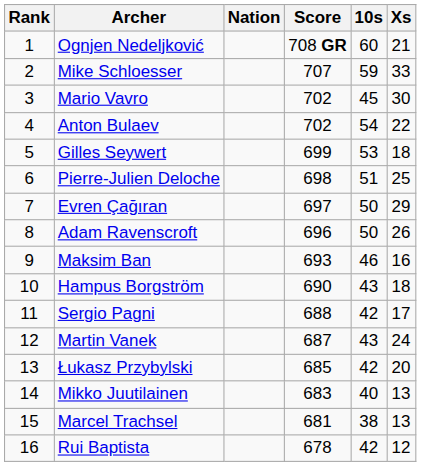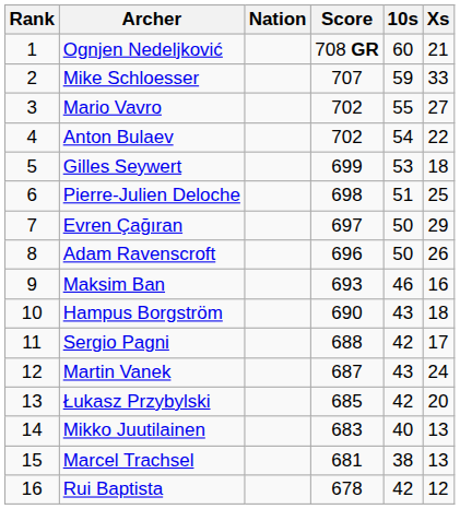 <table class="wikitable sortable" style="text-align:center">
 <tr>
 <th>Rank</th>
 <th>Archer</th>
 <th>Nation</th>
 <th>Score</th>
 <th>10s</th>
 <th>Xs</th>
 </tr>
 <tr>
 <td>1</td>
 <td align="left"><a href='#'>Ognjen Nedeljković</a></td>
 <td align="left"></td>
 <td>708 <strong>GR</strong></td>
 <td>60</td>
 <td>21</td>
 </tr>
 <tr>
 <td>2</td>
 <td align="left"><a href='#'>Mike Schloesser</a></td>
 <td align="left"></td>
 <td>707</td>
 <td>59</td>
 <td>33</td>
 </tr>
 <tr>
 <td>3</td>
 <td align="left"><a href='#'>Mario Vavro</a></td>
 <td align="left"></td>
 <td>702</td>
-<td>45</td>
-<td>30</td>
+<td>55</td>
+<td>27</td>
 </tr>
 <tr>
 <td>4</td>
 <td align="left"><a href='#'>Anton Bulaev</a></td>
 <td align="left"></td>
 <td>702</td>
 <td>54</td>
 <td>22</td>
 </tr>
 <tr>
 <td>5</td>
 <td align="left"><a href='#'>Gilles Seywert</a></td>
 <td align="left"></td>
 <td>699</td>
 <td>53</td>
 <td>18</td>
 </tr>
 <tr>
 <td>6</td>
 <td align="left"><a href='#'>Pierre-Julien Deloche</a></td>
 <td align="left"></td>
 <td>698</td>
 <td>51</td>
 <td>25</td>
 </tr>
 <tr>
 <td>7</td>
 <td align="left"><a href='#'>Evren Çağıran</a></td>
 <td align="left"></td>
 <td>697</td>
 <td>50</td>
 <td>29</td>
 </tr>
 <tr>
 <td>8</td>
 <td align="left"><a href='#'>Adam Ravenscroft</a></td>
 <td align="left"></td>
 <td>696</td>
 <td>50</td>
 <td>26</td>
 </tr>
 <tr>
 <td>9</td>
 <td align="left"><a href='#'>Maksim Ban</a></td>
 <td align="left"></td>
 <td>693</td>
 <td>46</td>
 <td>16</td>
 </tr>
 <tr>
 <td>10</td>
 <td align="left"><a href='#'>Hampus Borgström</a></td>
 <td align="left"></td>
 <td>690</td>
 <td>43</td>
 <td>18</td>
 </tr>
 <tr>
 <td>11</td>
 <td align="left"><a href='#'>Sergio Pagni</a></td>
 <td align="left"></td>
 <td>688</td>
 <td>42</td>
 <td>17</td>
 </tr>
 <tr>
 <td>12</td>
 <td align="left"><a href='#'>Martin Vanek</a></td>
 <td align="left"></td>
 <td>687</td>
 <td>43</td>
 <td>24</td>
 </tr>
 <tr>
 <td>13</td>
 <td align="left"><a href='#'>Łukasz Przybylski</a></td>
 <td align="left"></td>
 <td>685</td>
 <td>42</td>
 <td>20</td>
 </tr>
 <tr>
 <td>14</td>
 <td align="left"><a href='#'>Mikko Juutilainen</a></td>
 <td align="left"></td>
 <td>683</td>
 <td>40</td>
 <td>13</td>
 </tr>
 <tr>
 <td>15</td>
 <td align="left"><a href='#'>Marcel Trachsel</a></td>
 <td align="left"></td>
 <td>681</td>
 <td>38</td>
 <td>13</td>
 </tr>
 <tr>
 <td>16</td>
 <td align="left"><a href='#'>Rui Baptista</a></td>
 <td align="left"></td>
 <td>678</td>
 <td>42</td>
 <td>12</td>
 </tr>
 </table>
